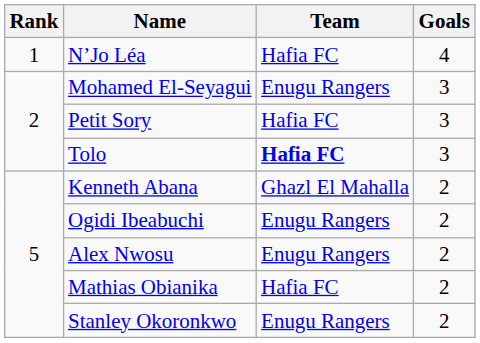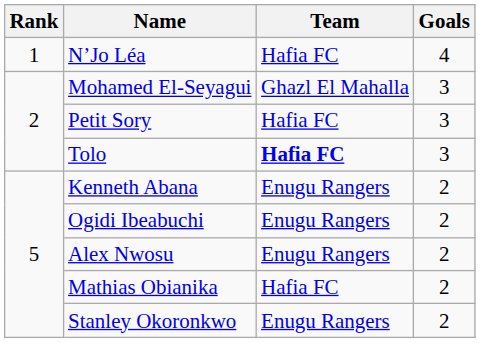 <table class="wikitable" style="text-align:center">
 <tr>
 <th>Rank</th>
 <th>Name</th>
 <th>Team</th>
 <th>Goals</th>
 </tr>
 <tr>
 <td rowspan=1>1</td>
 <td align="left"> <a href='#'>N’Jo Léa</a></td>
 <td align="left"> <a href='#'>Hafia FC</a></td>
 <td>4</td>
 </tr>
 <tr>
 <td rowspan=3>2</td>
 <td align="left"> <a href='#'>Mohamed El-Seyagui</a></td>
-<td align="left"> <a href='#'>Enugu Rangers</a></td>
+<td align="left"> <a href='#'>Ghazl El Mahalla</a></td>
 <td>3</td>
 </tr>
 <tr>
 <td align="left"> <a href='#'>Petit Sory</a></td>
 <td align="left"> <a href='#'>Hafia FC</a></td>
 <td>3</td>
 </tr>
 <tr>
 <td align="left"> <a href='#'>Tolo</a></td>
 <td align="left"><strong> <a href='#'>Hafia FC</a></strong></td>
 <td>3</td>
 </tr>
 <tr>
 <td rowspan=5>5</td>
 <td align="left"> <a href='#'>Kenneth Abana</a></td>
-<td align="left"> <a href='#'>Ghazl El Mahalla</a></td>
+<td align="left"> <a href='#'>Enugu Rangers</a></td>
 <td>2</td>
 </tr>
 <tr>
 <td align="left"> <a href='#'>Ogidi Ibeabuchi</a></td>
 <td align="left"> <a href='#'>Enugu Rangers</a></td>
 <td>2</td>
 </tr>
 <tr>
 <td align="left"> <a href='#'>Alex Nwosu</a></td>
 <td align="left"> <a href='#'>Enugu Rangers</a></td>
 <td>2</td>
 </tr>
 <tr>
 <td align="left"> <a href='#'>Mathias Obianika</a></td>
 <td align="left"> <a href='#'>Hafia FC</a></td>
 <td>2</td>
 </tr>
 <tr>
 <td align="left"> <a href='#'>Stanley Okoronkwo</a></td>
 <td align="left"> <a href='#'>Enugu Rangers</a></td>
 <td>2</td>
 </tr>
 </table>
